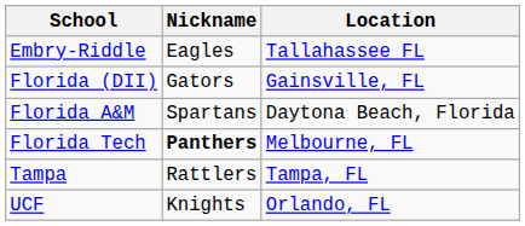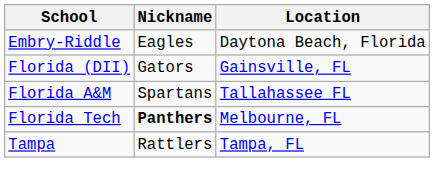 <table class="wikitable sortable">
 <tr>
 <th>School</th>
 <th>Nickname</th>
 <th>Location</th>
 </tr>
 <tr>
 <td><a href='#'>Embry-Riddle</a></td>
 <td>Eagles</td>
-<td><a href='#'>Tallahassee FL</a></td>
+<td>Daytona Beach, Florida</td>
 </tr>
 <tr>
 <td><a href='#'>Florida (DII)</a></td>
 <td>Gators</td>
 <td><a href='#'>Gainsville, FL</a></td>
 </tr>
 <tr>
 <td><a href='#'>Florida A&M</a></td>
 <td>Spartans</td>
-<td>Daytona Beach, Florida</td>
+<td><a href='#'>Tallahassee FL</a></td>
 </tr>
 <tr>
 <td><a href='#'>Florida Tech</a></td>
 <td><strong>Panthers</strong></td>
 <td><a href='#'>Melbourne, FL</a></td>
 </tr>
 <tr>
 <td><a href='#'>Tampa</a></td>
 <td>Rattlers</td>
 <td><a href='#'>Tampa, FL</a></td>
 </tr>
-<tr>
-<td><a href='#'>UCF</a></td>
-<td>Knights</td>
-<td><a href='#'>Orlando, FL</a></td>
-</tr>
 </table>
